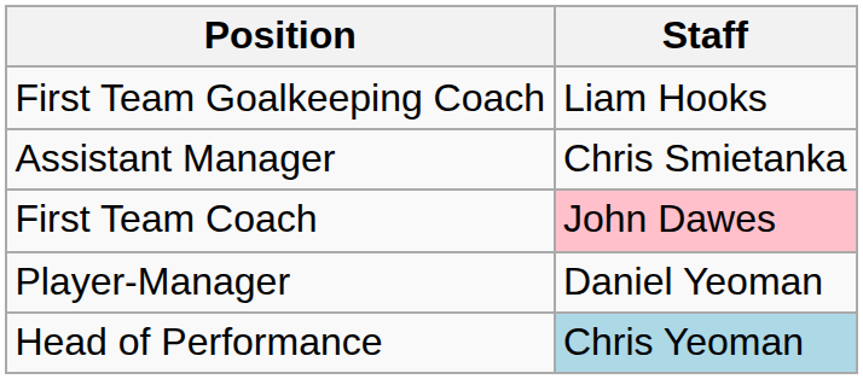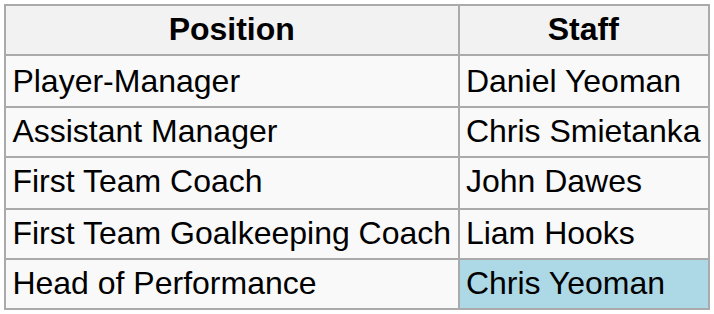 <table class="wikitable">
 <tr>
 <th>Position</th>
 <th>Staff</th>
 </tr>
 <tr>
-<td>First Team Goalkeeping Coach</td>
-<td> Liam Hooks</td>
+<td>Player-Manager</td>
+<td> Daniel Yeoman</td>
 </tr>
 <tr>
 <td>Assistant Manager</td>
 <td> Chris Smietanka</td>
 </tr>
 <tr>
 <td>First Team Coach</td>
-<td style="background: pink;"> John Dawes</td>
+<td> John Dawes</td>
 </tr>
 <tr>
-<td>Player-Manager</td>
-<td> Daniel Yeoman</td>
+<td>First Team Goalkeeping Coach</td>
+<td> Liam Hooks</td>
 </tr>
 <tr>
 <td>Head of Performance</td>
 <td style="background: lightblue;"> Chris Yeoman</td>
 </tr>
 </table>
